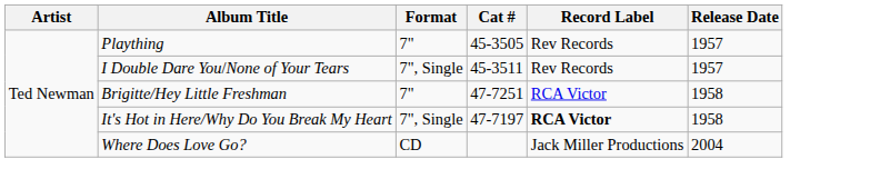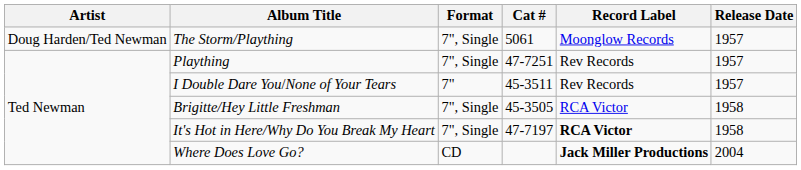 <table class="wikitable">
 <tr>
 <th>Artist</th>
 <th>Album Title</th>
 <th>Format</th>
 <th>Cat #</th>
 <th>Record Label</th>
 <th>Release Date</th>
 </tr>
 <tr>
+<td>Doug Harden/Ted Newman</td>
+<td><em>The Storm/Plaything</em></td>
+<td>7", Single</td>
+<td>5061</td>
+<td><a href='#'>Moonglow Records</a></td>
+<td>1957</td>
+</tr>
+<tr>
 <td rowspan="5">Ted Newman</td>
 <td><em>Plaything</em></td>
-<td>7"</td>
-<td>45-3505</td>
+<td>7", Single</td>
+<td>47-7251</td>
 <td>Rev Records</td>
 <td>1957</td>
 </tr>
 <tr>
 <td><em>I Double Dare You</em>/<em>None of Your Tears</em></td>
-<td>7", Single</td>
+<td>7"</td>
 <td>45-3511</td>
 <td>Rev Records</td>
 <td>1957</td>
 </tr>
 <tr>
 <td><em>Brigitte/Hey Little Freshman</em></td>
-<td>7"</td>
-<td>47-7251</td>
+<td>7", Single</td>
+<td>45-3505</td>
 <td><a href='#'>RCA Victor</a></td>
 <td>1958</td>
 </tr>
 <tr>
 <td><em>It's Hot in Here/Why Do You Break My Heart</em></td>
 <td>7", Single</td>
 <td>47-7197</td>
 <td><strong>RCA Victor</strong></td>
 <td>1958</td>
 </tr>
 <tr>
 <td><em>Where Does Love Go?</em></td>
 <td>CD</td>
 <td></td>
-<td>Jack Miller Productions</td>
+<td><strong>Jack Miller Productions</strong></td>
 <td>2004</td>
 </tr>
 </table>
